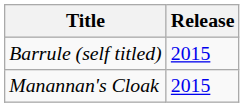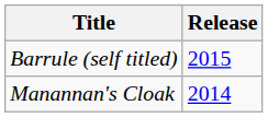 <table class="wikitable" style="font-size: 95%;">
 <tr>
 <th>Title</th>
 <th>Release</th>
 </tr>
 <tr>
 <td><em>Barrule (self titled)</em></td>
 <td><a href='#'>2015</a></td>
 </tr>
 <tr>
 <td><em>Manannan's Cloak</em></td>
-<td><a href='#'>2015</a></td>
+<td><a href='#'>2014</a></td>
 </tr>
 </table>
